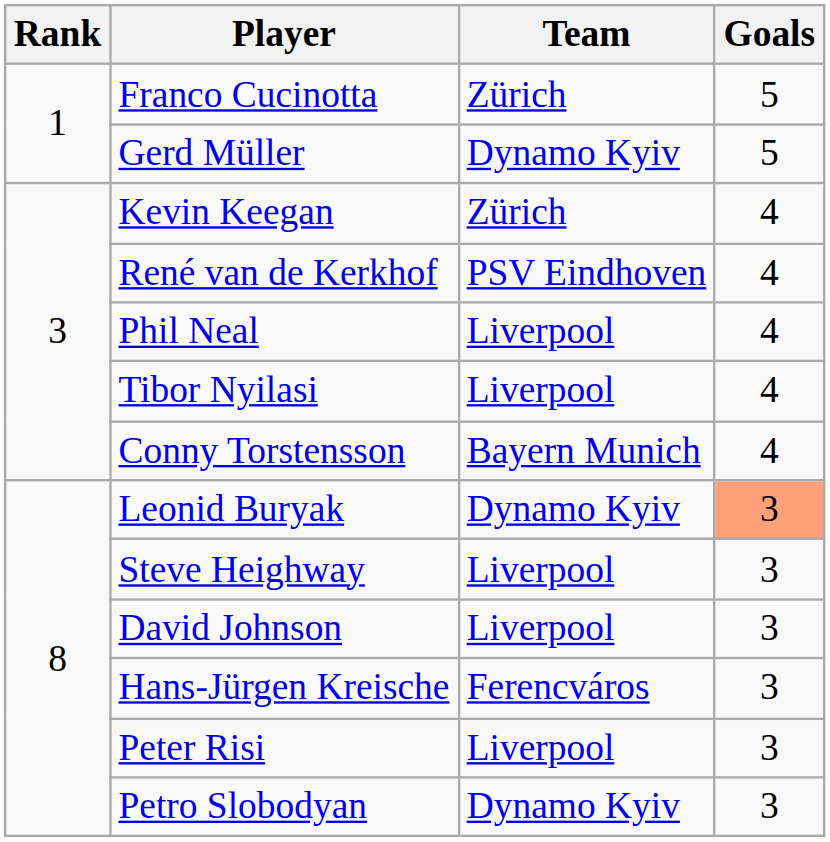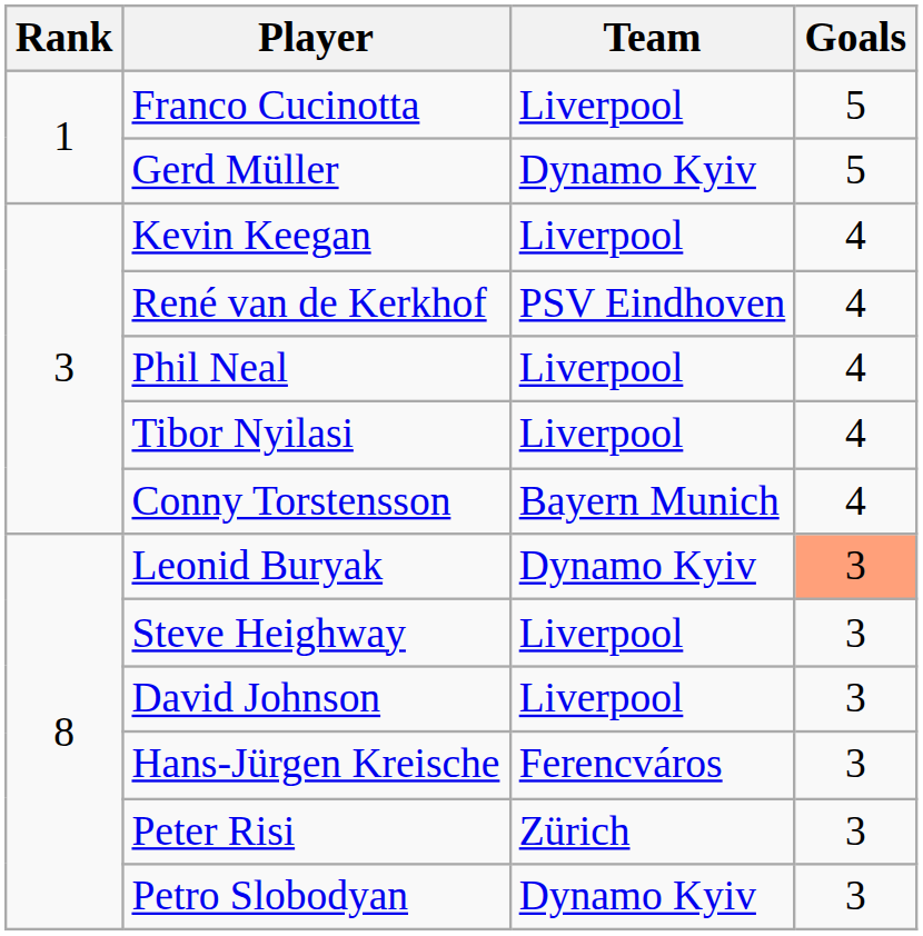 <table class="wikitable" style="text-align:center">
 <tr>
 <th>Rank</th>
 <th>Player</th>
 <th>Team</th>
 <th>Goals</th>
 </tr>
 <tr>
 <td rowspan="2">1</td>
 <td align="left"> <a href='#'>Franco Cucinotta</a></td>
-<td align="left"> <a href='#'>Zürich</a></td>
+<td align="left"> <a href='#'>Liverpool</a></td>
 <td>5</td>
 </tr>
 <tr>
 <td align="left"> <a href='#'>Gerd Müller</a></td>
 <td align="left"> <a href='#'>Dynamo Kyiv</a></td>
 <td>5</td>
 </tr>
 <tr>
 <td rowspan="5">3</td>
 <td align="left"> <a href='#'>Kevin Keegan</a></td>
-<td align="left"> <a href='#'>Zürich</a></td>
+<td align="left"> <a href='#'>Liverpool</a></td>
 <td>4</td>
 </tr>
 <tr>
 <td align="left"> <a href='#'>René van de Kerkhof</a></td>
 <td align="left"> <a href='#'>PSV Eindhoven</a></td>
 <td>4</td>
 </tr>
 <tr>
 <td align="left"> <a href='#'>Phil Neal</a></td>
 <td align="left"> <a href='#'>Liverpool</a></td>
 <td>4</td>
 </tr>
 <tr>
 <td align="left"> <a href='#'>Tibor Nyilasi</a></td>
 <td align="left"> <a href='#'>Liverpool</a></td>
 <td>4</td>
 </tr>
 <tr>
 <td align="left"> <a href='#'>Conny Torstensson</a></td>
 <td align="left"> <a href='#'>Bayern Munich</a></td>
 <td>4</td>
 </tr>
 <tr>
 <td rowspan="6">8</td>
 <td align="left"> <a href='#'>Leonid Buryak</a></td>
 <td align="left"> <a href='#'>Dynamo Kyiv</a></td>
 <td style="background: lightsalmon;">3</td>
 </tr>
 <tr>
 <td align="left"> <a href='#'>Steve Heighway</a></td>
 <td align="left"> <a href='#'>Liverpool</a></td>
 <td>3</td>
 </tr>
 <tr>
 <td align="left"> <a href='#'>David Johnson</a></td>
 <td align="left"> <a href='#'>Liverpool</a></td>
 <td>3</td>
 </tr>
 <tr>
 <td align="left"> <a href='#'>Hans-Jürgen Kreische</a></td>
 <td align="left"> <a href='#'>Ferencváros</a></td>
 <td>3</td>
 </tr>
 <tr>
 <td align="left"> <a href='#'>Peter Risi</a></td>
-<td align="left"> <a href='#'>Liverpool</a></td>
+<td align="left"> <a href='#'>Zürich</a></td>
 <td>3</td>
 </tr>
 <tr>
 <td align="left"> <a href='#'>Petro Slobodyan</a></td>
 <td align="left"> <a href='#'>Dynamo Kyiv</a></td>
 <td>3</td>
 </tr>
 </table>
